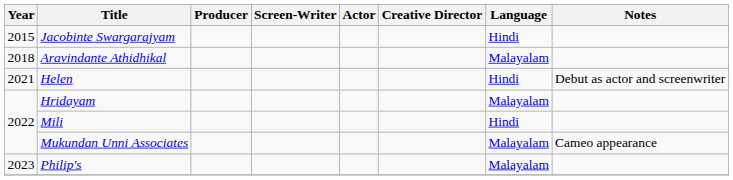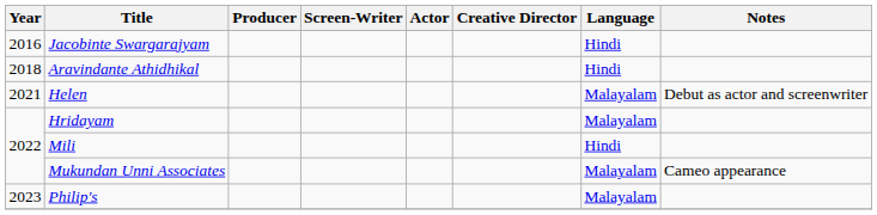 <table class="wikitable sortable">
 <tr>
 <th scope="col">Year</th>
 <th scope="col">Title</th>
 <th scope="col">Producer</th>
 <th scope="col">Screen-Writer</th>
 <th scope="col">Actor</th>
 <th scope="col">Creative Director</th>
 <th scope="col">Language</th>
 <th scope="col" class="unsortable">Notes</th>
 </tr>
 <tr>
-<td>2015</td>
+<td>2016</td>
 <td><em><a href='#'>Jacobinte Swargarajyam</a></em></td>
 <td></td>
 <td></td>
 <td></td>
 <td></td>
 <td><a href='#'>Hindi</a></td>
 <td></td>
 </tr>
 <tr>
 <td>2018</td>
 <td><em><a href='#'>Aravindante Athidhikal</a></em></td>
 <td></td>
 <td></td>
 <td></td>
 <td></td>
-<td><a href='#'>Malayalam</a></td>
+<td><a href='#'>Hindi</a></td>
 <td></td>
 </tr>
 <tr>
 <td>2021</td>
 <td><em><a href='#'>Helen</a></em></td>
 <td></td>
 <td></td>
 <td></td>
 <td></td>
-<td><a href='#'>Hindi</a></td>
+<td><a href='#'>Malayalam</a></td>
 <td>Debut as actor and screenwriter</td>
 </tr>
 <tr>
 <td rowspan=3>2022</td>
 <td><em><a href='#'>Hridayam</a></em></td>
 <td></td>
 <td></td>
 <td></td>
 <td></td>
 <td><a href='#'>Malayalam</a></td>
 <td></td>
 </tr>
 <tr>
 <td><em><a href='#'>Mili</a></em></td>
 <td></td>
 <td></td>
 <td></td>
 <td></td>
 <td><a href='#'>Hindi</a></td>
 <td></td>
 </tr>
 <tr>
 <td><em><a href='#'>Mukundan Unni Associates</a></em></td>
 <td></td>
 <td></td>
 <td></td>
 <td></td>
 <td><a href='#'>Malayalam</a></td>
 <td>Cameo appearance</td>
 </tr>
 <tr>
 <td>2023</td>
 <td><em><a href='#'>Philip's</a></em></td>
 <td></td>
 <td></td>
 <td></td>
 <td></td>
 <td><a href='#'>Malayalam</a></td>
 <td></td>
 </tr>
 <tr>
 </tr>
 </table>
